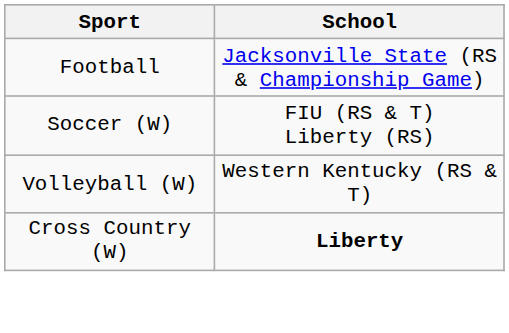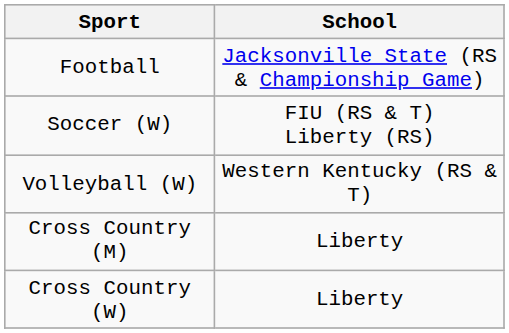 <table class="wikitable" style="text-align: center">
 <tr>
 <th width="125">Sport</th>
 <th width="175">School</th>
 </tr>
 <tr>
 <td>Football</td>
 <td><a href='#'>Jacksonville State</a> (RS & <a href='#'>Championship Game</a>)</td>
 </tr>
 <tr>
 <td>Soccer (W)</td>
 <td>FIU (RS & T)<br>Liberty (RS)</td>
 </tr>
 <tr>
 <td>Volleyball (W)</td>
 <td>Western Kentucky (RS & T)</td>
 </tr>
 <tr>
+<td>Cross Country (M)</td>
+<td>Liberty</td>
+</tr>
+<tr>
 <td>Cross Country (W)</td>
-<td><strong>Liberty</strong></td>
+<td>Liberty</td>
 </tr>
 </table>
